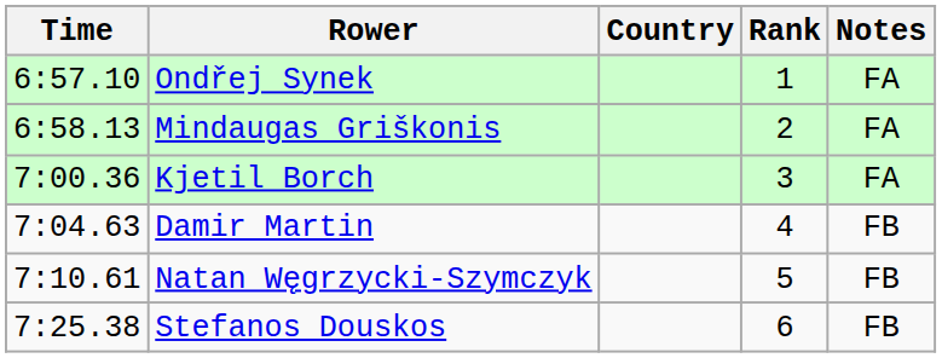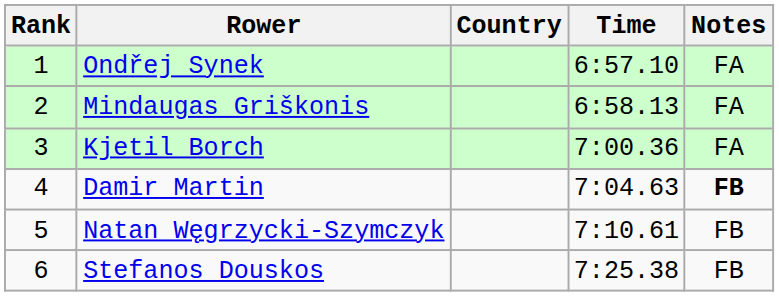 <table class="wikitable" style="text-align:center">
 <tr>
-<th>Time</th>
+<th>Rank</th>
 <th>Rower</th>
 <th>Country</th>
-<th>Rank</th>
+<th>Time</th>
 <th>Notes</th>
 </tr>
 <tr bgcolor=ccffcc>
-<td>6:57.10</td>
+<td>1</td>
 <td align="left"><a href='#'>Ondřej Synek</a></td>
 <td align="left"></td>
-<td>1</td>
+<td>6:57.10</td>
 <td>FA</td>
 </tr>
 <tr bgcolor=ccffcc>
-<td>6:58.13</td>
+<td>2</td>
 <td align="left"><a href='#'>Mindaugas Griškonis</a></td>
 <td align="left"></td>
-<td>2</td>
+<td>6:58.13</td>
 <td>FA</td>
 </tr>
 <tr bgcolor=ccffcc>
-<td>7:00.36</td>
+<td>3</td>
 <td align="left"><a href='#'>Kjetil Borch</a></td>
 <td align="left"></td>
-<td>3</td>
+<td>7:00.36</td>
 <td>FA</td>
 </tr>
 <tr>
-<td>7:04.63</td>
+<td>4</td>
 <td align="left"><a href='#'>Damir Martin</a></td>
 <td align="left"></td>
-<td>4</td>
+<td>7:04.63</td>
+<td><strong>FB</strong></td>
+</tr>
+<tr>
+<td>5</td>
+<td align="left"><a href='#'>Natan Węgrzycki-Szymczyk</a></td>
+<td align="left"></td>
+<td>7:10.61</td>
 <td>FB</td>
 </tr>
 <tr>
-<td>7:10.61</td>
-<td align="left"><a href='#'>Natan Węgrzycki-Szymczyk</a></td>
-<td align="left"></td>
-<td>5</td>
-<td>FB</td>
-</tr>
-<tr>
-<td>7:25.38</td>
+<td>6</td>
 <td align="left"><a href='#'>Stefanos Douskos</a></td>
 <td align="left"></td>
-<td>6</td>
+<td>7:25.38</td>
 <td>FB</td>
 </tr>
 </table>
